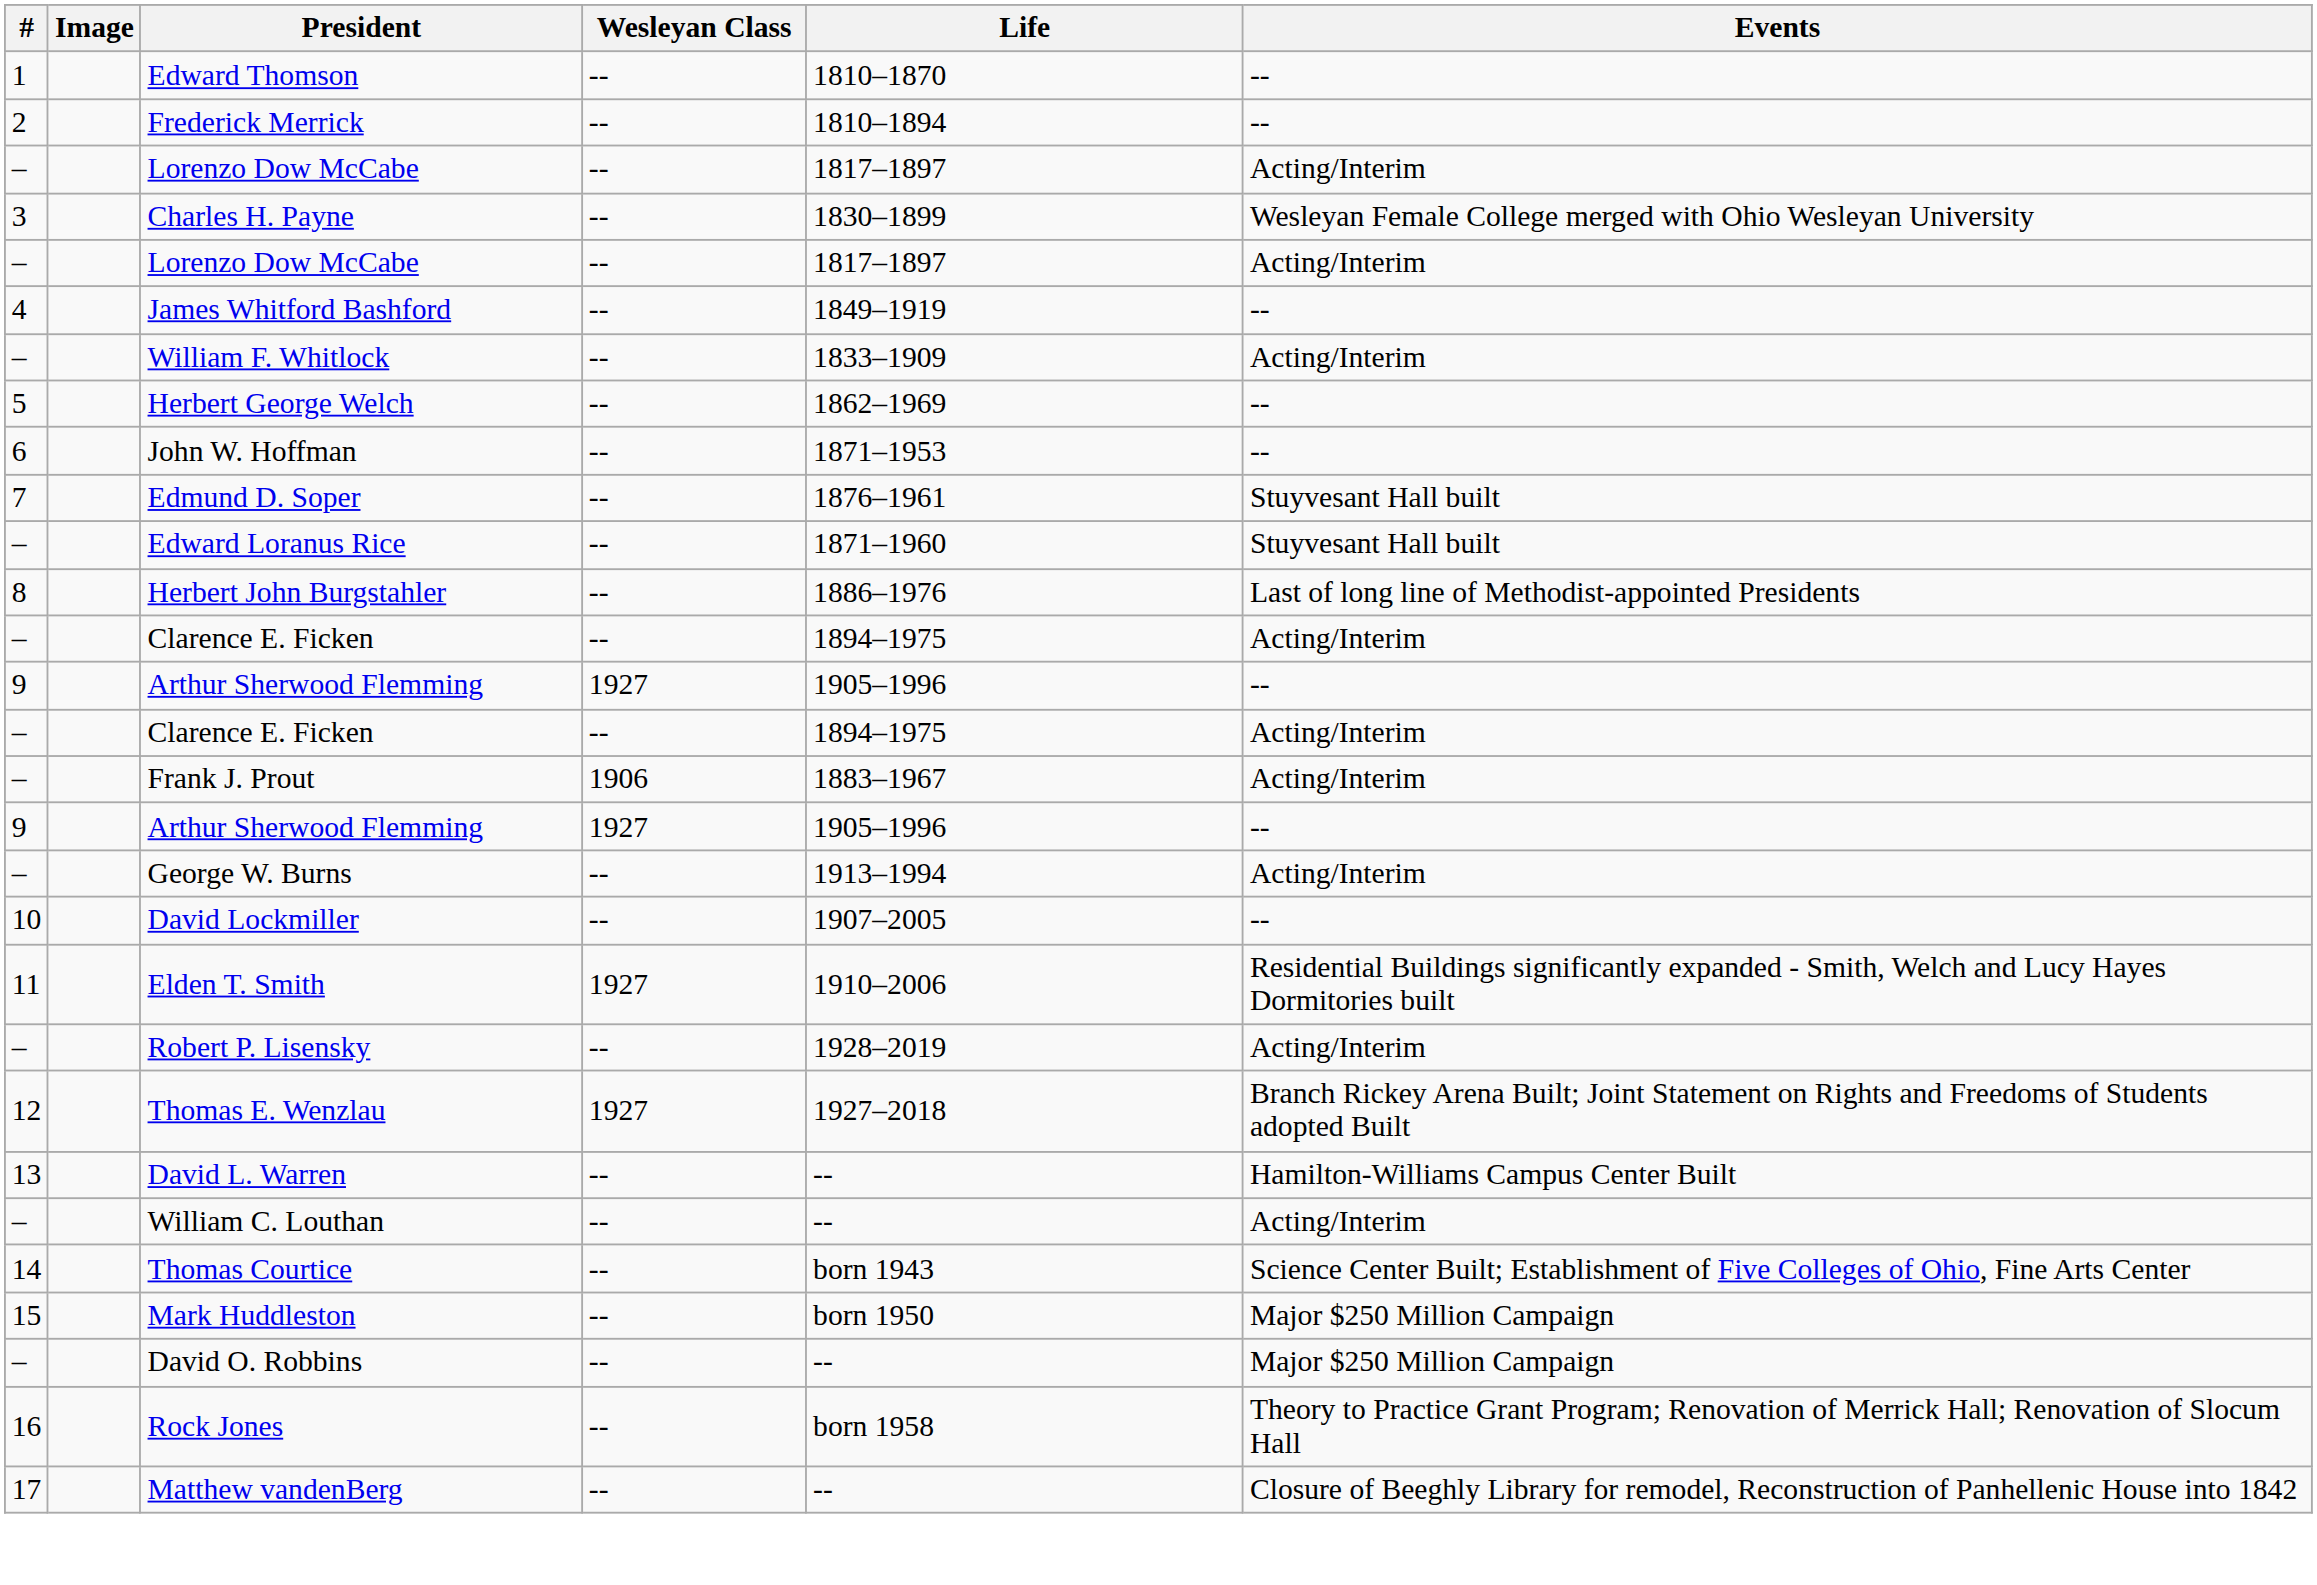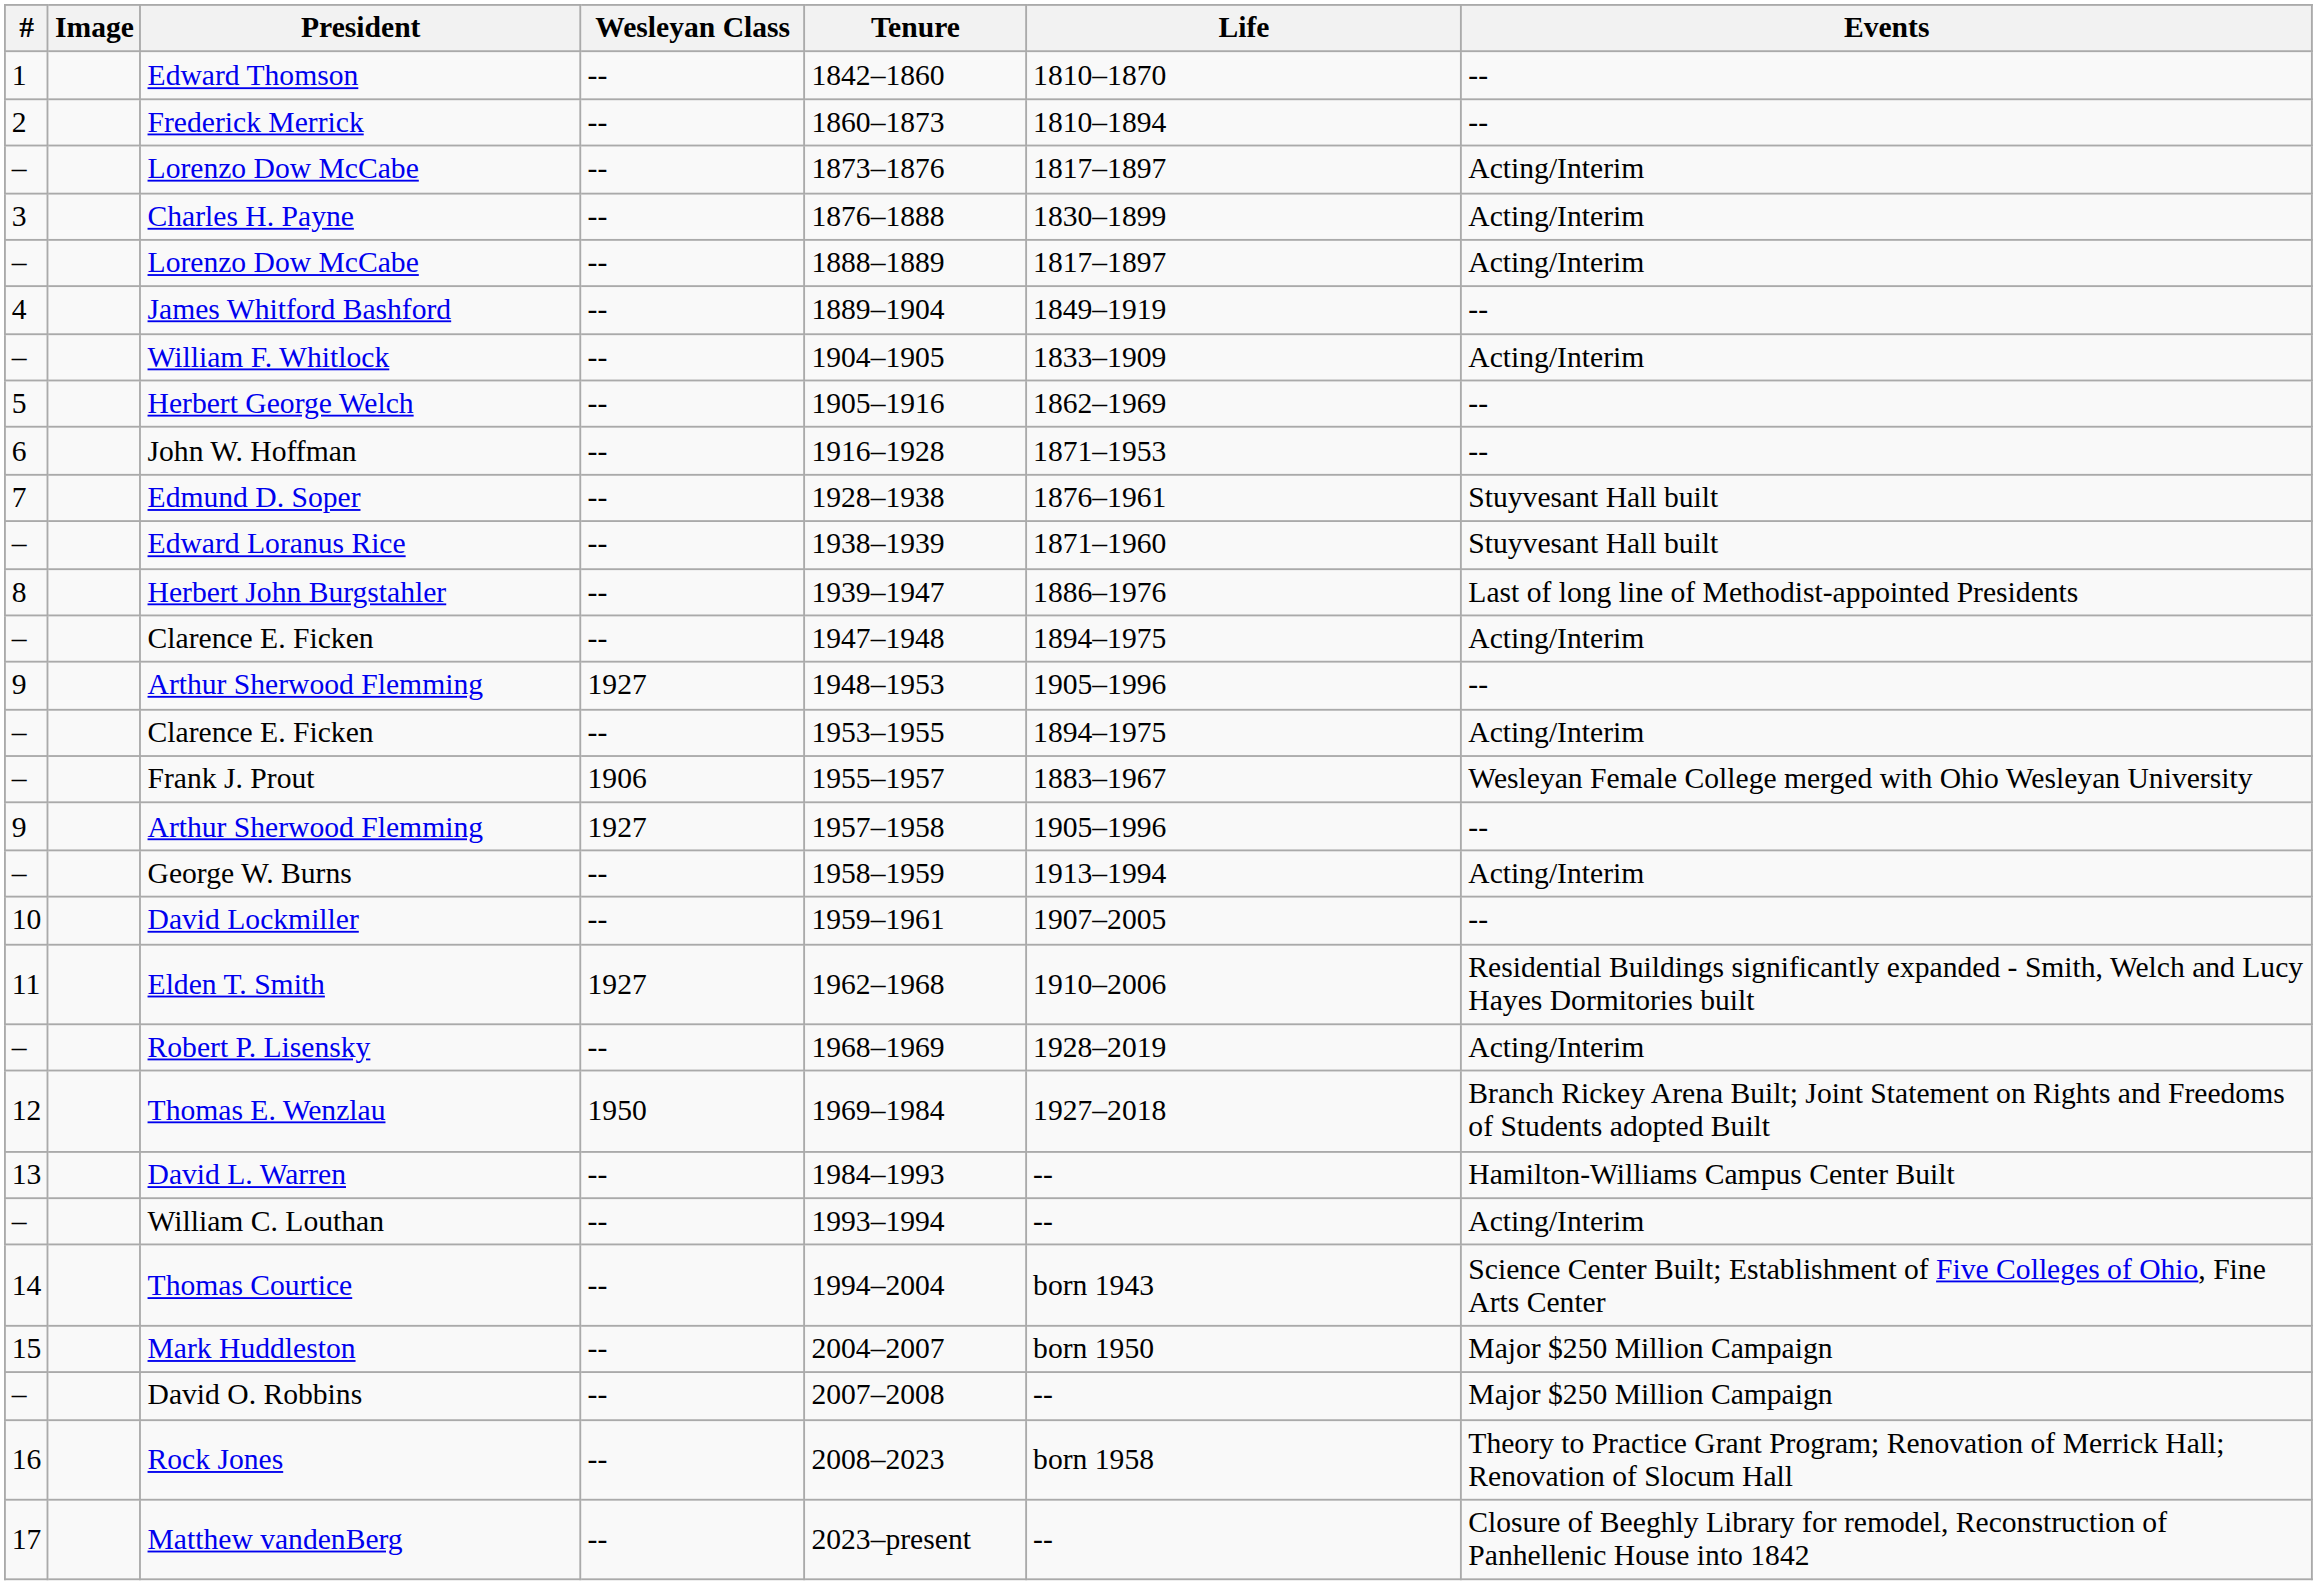 <table class="wikitable">
 <tr>
 <th bgcolor="#e5e5e5" width="1%">#</th>
 <th width="60px">Image</th>
 <th bgcolor="#e5e5e5" width="20%">President</th>
 <th bgcolor="#e5e5e5" width="10%">Wesleyan Class</th>
+<th bgcolor="#e5e5e5" width="10%">Tenure</th>
 <th bgcolor="#e5e5e5" width="20%">Life</th>
 <th bgcolor="#e5e5e5" width="50%">Events</th>
 </tr>
 <tr>
 <td>1</td>
 <td></td>
 <td><a href='#'>Edward Thomson</a></td>
 <td>--</td>
+<td>1842–1860</td>
 <td>1810–1870</td>
 <td>--</td>
 </tr>
 <tr>
 <td>2</td>
 <td></td>
 <td><a href='#'>Frederick Merrick</a></td>
 <td>--</td>
+<td>1860–1873</td>
 <td>1810–1894</td>
 <td>--</td>
 </tr>
 <tr>
 <td>–</td>
 <td></td>
 <td><a href='#'>Lorenzo Dow McCabe</a></td>
 <td>--</td>
+<td>1873–1876</td>
 <td>1817–1897</td>
 <td>Acting/Interim</td>
 </tr>
 <tr>
 <td>3</td>
 <td></td>
 <td><a href='#'>Charles H. Payne</a></td>
 <td>--</td>
+<td>1876–1888</td>
 <td>1830–1899</td>
-<td>Wesleyan Female College merged with Ohio Wesleyan University</td>
+<td>Acting/Interim</td>
 </tr>
 <tr>
 <td>–</td>
 <td></td>
 <td><a href='#'>Lorenzo Dow McCabe</a></td>
 <td>--</td>
+<td>1888–1889</td>
 <td>1817–1897</td>
 <td>Acting/Interim</td>
 </tr>
 <tr>
 <td>4</td>
 <td></td>
 <td><a href='#'>James Whitford Bashford</a></td>
 <td>--</td>
+<td>1889–1904</td>
 <td>1849–1919</td>
 <td>--</td>
 </tr>
 <tr>
 <td>–</td>
 <td></td>
 <td><a href='#'>William F. Whitlock</a></td>
 <td>--</td>
+<td>1904–1905</td>
 <td>1833–1909</td>
 <td>Acting/Interim</td>
 </tr>
 <tr>
 <td>5</td>
 <td></td>
 <td><a href='#'>Herbert George Welch</a></td>
 <td>--</td>
+<td>1905–1916</td>
 <td>1862–1969</td>
 <td>--</td>
 </tr>
 <tr>
 <td>6</td>
 <td></td>
 <td>John W. Hoffman</td>
 <td>--</td>
+<td>1916–1928</td>
 <td>1871–1953</td>
 <td>--</td>
 </tr>
 <tr>
 <td>7</td>
 <td></td>
 <td><a href='#'>Edmund D. Soper</a></td>
 <td>--</td>
+<td>1928–1938</td>
 <td>1876–1961</td>
 <td>Stuyvesant Hall built</td>
 </tr>
 <tr>
 <td>–</td>
 <td></td>
 <td><a href='#'>Edward Loranus Rice</a></td>
 <td>--</td>
+<td>1938–1939</td>
 <td>1871–1960</td>
 <td>Stuyvesant Hall built</td>
 </tr>
 <tr>
 <td>8</td>
 <td></td>
 <td><a href='#'>Herbert John Burgstahler</a></td>
 <td>--</td>
+<td>1939–1947</td>
 <td>1886–1976</td>
 <td>Last of long line of Methodist-appointed Presidents</td>
 </tr>
 <tr>
 <td>–</td>
 <td></td>
 <td>Clarence E. Ficken</td>
 <td>--</td>
+<td>1947–1948</td>
 <td>1894–1975</td>
 <td>Acting/Interim</td>
 </tr>
 <tr>
 <td>9</td>
 <td></td>
 <td><a href='#'>Arthur Sherwood Flemming</a></td>
 <td>1927</td>
+<td>1948–1953</td>
 <td>1905–1996</td>
 <td>--</td>
 </tr>
 <tr>
 <td>–</td>
 <td></td>
 <td>Clarence E. Ficken</td>
 <td>--</td>
+<td>1953–1955</td>
 <td>1894–1975</td>
 <td>Acting/Interim</td>
 </tr>
 <tr>
 <td>–</td>
 <td></td>
 <td>Frank J. Prout</td>
 <td>1906</td>
+<td>1955–1957</td>
 <td>1883–1967</td>
-<td>Acting/Interim</td>
+<td>Wesleyan Female College merged with Ohio Wesleyan University</td>
 </tr>
 <tr>
 <td>9</td>
 <td></td>
 <td><a href='#'>Arthur Sherwood Flemming</a></td>
 <td>1927</td>
+<td>1957–1958</td>
 <td>1905–1996</td>
 <td>--</td>
 </tr>
 <tr>
 <td>–</td>
 <td></td>
 <td>George W. Burns</td>
 <td>--</td>
+<td>1958–1959</td>
 <td>1913–1994</td>
 <td>Acting/Interim</td>
 </tr>
 <tr>
 <td>10</td>
 <td></td>
 <td><a href='#'>David Lockmiller</a></td>
 <td>--</td>
+<td>1959–1961</td>
 <td>1907–2005</td>
 <td>--</td>
 </tr>
 <tr>
 <td>11</td>
 <td></td>
 <td><a href='#'>Elden T. Smith</a></td>
 <td>1927</td>
+<td>1962–1968</td>
 <td>1910–2006</td>
 <td>Residential Buildings significantly expanded - Smith, Welch and Lucy Hayes Dormitories built</td>
 </tr>
 <tr>
 <td>–</td>
 <td></td>
 <td><a href='#'>Robert P. Lisensky</a></td>
 <td>--</td>
+<td>1968–1969</td>
 <td>1928–2019</td>
 <td>Acting/Interim</td>
 </tr>
 <tr>
 <td>12</td>
 <td></td>
 <td><a href='#'>Thomas E. Wenzlau</a></td>
-<td>1927</td>
+<td>1950</td>
+<td>1969–1984</td>
 <td>1927–2018</td>
 <td>Branch Rickey Arena Built; Joint Statement on Rights and Freedoms of Students adopted Built</td>
 </tr>
 <tr>
 <td>13</td>
 <td></td>
 <td><a href='#'>David L. Warren</a></td>
 <td>--</td>
+<td>1984–1993</td>
 <td>--</td>
 <td>Hamilton-Williams Campus Center Built</td>
 </tr>
 <tr>
 <td>–</td>
 <td></td>
 <td>William C. Louthan</td>
 <td>--</td>
+<td>1993–1994</td>
 <td>--</td>
 <td>Acting/Interim</td>
 </tr>
 <tr>
 <td>14</td>
 <td></td>
 <td><a href='#'>Thomas Courtice</a></td>
 <td>--</td>
+<td>1994–2004</td>
 <td>born 1943</td>
 <td>Science Center Built; Establishment of <a href='#'>Five Colleges of Ohio</a>, Fine Arts Center</td>
 </tr>
 <tr>
 <td>15</td>
 <td></td>
 <td><a href='#'>Mark Huddleston</a></td>
 <td>--</td>
+<td>2004–2007</td>
 <td>born 1950</td>
 <td>Major $250 Million Campaign</td>
 </tr>
 <tr>
 <td>–</td>
 <td></td>
 <td>David O. Robbins</td>
 <td>--</td>
+<td>2007–2008</td>
 <td>--</td>
 <td>Major $250 Million Campaign</td>
 </tr>
 <tr>
 <td>16</td>
 <td></td>
 <td><a href='#'>Rock Jones</a></td>
 <td>--</td>
+<td>2008–2023</td>
 <td>born 1958</td>
 <td>Theory to Practice Grant Program; Renovation of Merrick Hall; Renovation of Slocum Hall</td>
 </tr>
 <tr>
 <td>17</td>
 <td></td>
 <td><a href='#'>Matthew vandenBerg</a></td>
 <td>--</td>
+<td>2023–present</td>
 <td>--</td>
 <td>Closure of Beeghly Library for remodel, Reconstruction of Panhellenic House into 1842</td>
 </tr>
 </table>
